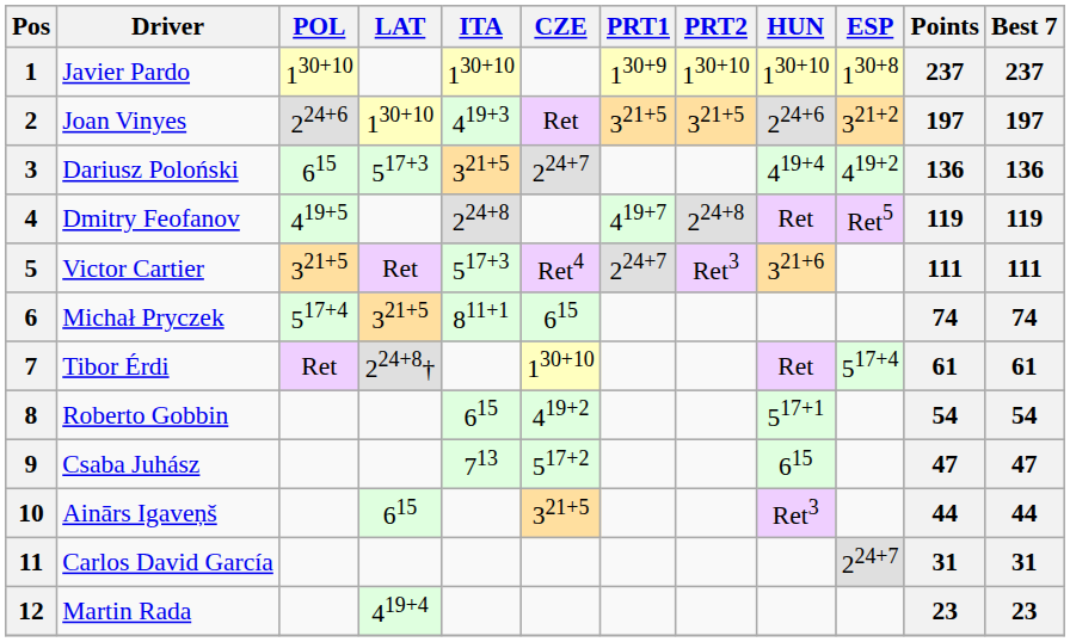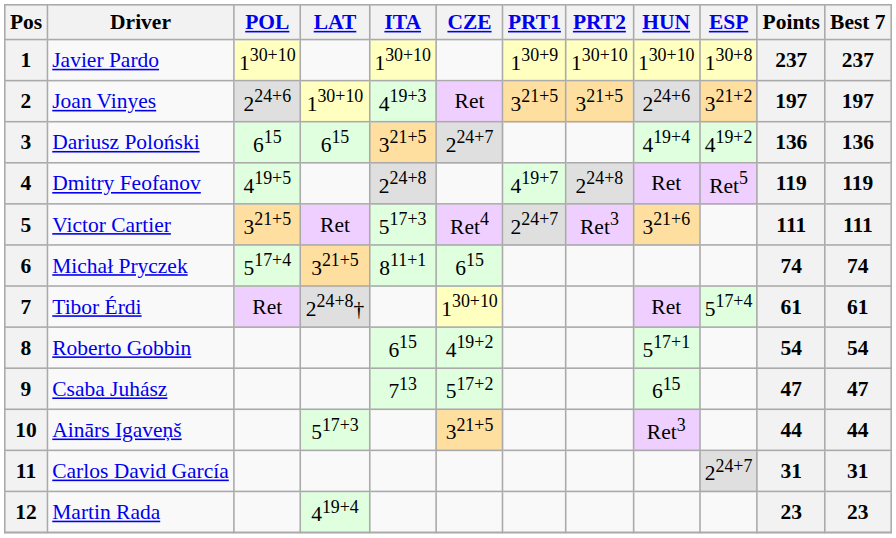 <table class="wikitable" style="font-size: 85%; text-align: center;">
 <tr valign="top">
 <th valign="middle">Pos</th>
 <th valign="middle">Driver</th>
 <th><a href='#'>POL</a><br></th>
 <th><a href='#'>LAT</a><br></th>
 <th><a href='#'>ITA</a><br></th>
 <th><a href='#'>CZE</a><br></th>
 <th><a href='#'>PRT1</a><br></th>
 <th><a href='#'>PRT2</a><br></th>
 <th><a href='#'>HUN</a><br></th>
 <th><a href='#'>ESP</a><br></th>
 <th valign="middle">Points</th>
 <th valign="middle">Best 7</th>
 </tr>
 <tr>
 <th>1</th>
 <td align=left> <a href='#'>Javier Pardo</a></td>
 <td style="background:#FFFFBF;">1<sup>30+10</sup></td>
 <td></td>
 <td style="background:#FFFFBF;">1<sup>30+10</sup></td>
 <td></td>
 <td style="background:#FFFFBF;">1<sup>30+9</sup></td>
 <td style="background:#FFFFBF;">1<sup>30+10</sup></td>
 <td style="background:#FFFFBF;">1<sup>30+10</sup></td>
 <td style="background:#FFFFBF;">1<sup>30+8</sup></td>
 <th>237</th>
 <th>237</th>
 </tr>
 <tr>
 <th>2</th>
 <td align=left> <a href='#'>Joan Vinyes</a></td>
 <td style="background:#DFDFDF;">2<sup>24+6</sup></td>
 <td style="background:#FFFFBF;">1<sup>30+10</sup></td>
 <td style="background:#DFFFDF;">4<sup>19+3</sup></td>
 <td style="background:#EFCFFF;">Ret</td>
 <td style="background:#FFDF9F;">3<sup>21+5</sup></td>
 <td style="background:#FFDF9F;">3<sup>21+5</sup></td>
 <td style="background:#DFDFDF;">2<sup>24+6</sup></td>
 <td style="background:#FFDF9F;">3<sup>21+2</sup></td>
 <th>197</th>
 <th>197</th>
 </tr>
 <tr>
 <th>3</th>
 <td align=left> <a href='#'>Dariusz Poloński</a></td>
 <td style="background:#DFFFDF;">6<sup>15</sup></td>
-<td style="background:#DFFFDF;">5<sup>17+3</sup></td>
+<td style="background:#DFFFDF;">6<sup>15</sup></td>
 <td style="background:#FFDF9F;">3<sup>21+5</sup></td>
 <td style="background:#DFDFDF;">2<sup>24+7</sup></td>
 <td></td>
 <td></td>
 <td style="background:#DFFFDF;">4<sup>19+4</sup></td>
 <td style="background:#DFFFDF;">4<sup>19+2</sup></td>
 <th>136</th>
 <th>136</th>
 </tr>
 <tr>
 <th>4</th>
 <td align=left> <a href='#'>Dmitry Feofanov</a></td>
 <td style="background:#DFFFDF;">4<sup>19+5</sup></td>
 <td></td>
 <td style="background:#DFDFDF;">2<sup>24+8</sup></td>
 <td></td>
 <td style="background:#DFFFDF;">4<sup>19+7</sup></td>
 <td style="background:#DFDFDF;">2<sup>24+8</sup></td>
 <td style="background:#EFCFFF;">Ret</td>
 <td style="background:#EFCFFF;">Ret<sup>5</sup></td>
 <th>119</th>
 <th>119</th>
 </tr>
 <tr>
 <th>5</th>
 <td align=left> <a href='#'>Victor Cartier</a></td>
 <td style="background:#FFDF9F;">3<sup>21+5</sup></td>
 <td style="background:#EFCFFF;">Ret</td>
 <td style="background:#DFFFDF;">5<sup>17+3</sup></td>
 <td style="background:#EFCFFF;">Ret<sup>4</sup></td>
 <td style="background:#DFDFDF;">2<sup>24+7</sup></td>
 <td style="background:#EFCFFF;">Ret<sup>3</sup></td>
 <td style="background:#FFDF9F;">3<sup>21+6</sup></td>
 <td></td>
 <th>111</th>
 <th>111</th>
 </tr>
 <tr>
 <th>6</th>
 <td align=left> <a href='#'>Michał Pryczek</a></td>
 <td style="background:#DFFFDF;">5<sup>17+4</sup></td>
 <td style="background:#FFDF9F;">3<sup>21+5</sup></td>
 <td style="background:#DFFFDF;">8<sup>11+1</sup></td>
 <td style="background:#DFFFDF;">6<sup>15</sup></td>
 <td></td>
 <td></td>
 <td></td>
 <td></td>
 <th>74</th>
 <th>74</th>
 </tr>
 <tr>
 <th>7</th>
 <td align=left> <a href='#'>Tibor Érdi</a></td>
 <td style="background:#EFCFFF;">Ret</td>
 <td style="background:#DFDFDF;">2<sup>24+8</sup>†</td>
 <td></td>
 <td style="background:#FFFFBF;">1<sup>30+10</sup></td>
 <td></td>
 <td></td>
 <td style="background:#EFCFFF;">Ret</td>
 <td style="background:#DFFFDF;">5<sup>17+4</sup></td>
 <th>61</th>
 <th>61</th>
 </tr>
 <tr>
 <th>8</th>
 <td align=left> <a href='#'>Roberto Gobbin</a></td>
 <td></td>
 <td></td>
 <td style="background:#DFFFDF;">6<sup>15</sup></td>
 <td style="background:#DFFFDF;">4<sup>19+2</sup></td>
 <td></td>
 <td></td>
 <td style="background:#DFFFDF;">5<sup>17+1</sup></td>
 <td></td>
 <th>54</th>
 <th>54</th>
 </tr>
 <tr>
 <th>9</th>
 <td align=left> <a href='#'>Csaba Juhász</a></td>
 <td></td>
 <td></td>
 <td style="background:#DFFFDF;">7<sup>13</sup></td>
 <td style="background:#DFFFDF;">5<sup>17+2</sup></td>
 <td></td>
 <td></td>
 <td style="background:#DFFFDF;">6<sup>15</sup></td>
 <td></td>
 <th>47</th>
 <th>47</th>
 </tr>
 <tr>
 <th>10</th>
 <td align=left> <a href='#'>Ainārs Igaveņš</a></td>
 <td></td>
-<td style="background:#DFFFDF;">6<sup>15</sup></td>
+<td style="background:#DFFFDF;">5<sup>17+3</sup></td>
 <td></td>
 <td style="background:#FFDF9F;">3<sup>21+5</sup></td>
 <td></td>
 <td></td>
 <td style="background:#EFCFFF;">Ret<sup>3</sup></td>
 <td></td>
 <th>44</th>
 <th>44</th>
 </tr>
 <tr>
 <th>11</th>
 <td align=left> <a href='#'>Carlos David García</a></td>
 <td></td>
 <td></td>
 <td></td>
 <td></td>
 <td></td>
 <td></td>
 <td></td>
 <td style="background:#DFDFDF;">2<sup>24+7</sup></td>
 <th>31</th>
 <th>31</th>
 </tr>
 <tr>
 <th>12</th>
 <td align=left> <a href='#'>Martin Rada</a></td>
 <td></td>
 <td style="background:#DFFFDF;">4<sup>19+4</sup></td>
 <td></td>
 <td></td>
 <td></td>
 <td></td>
 <td></td>
 <td></td>
 <th>23</th>
 <th>23</th>
 </tr>
 <tr>
 </tr>
 </table>
